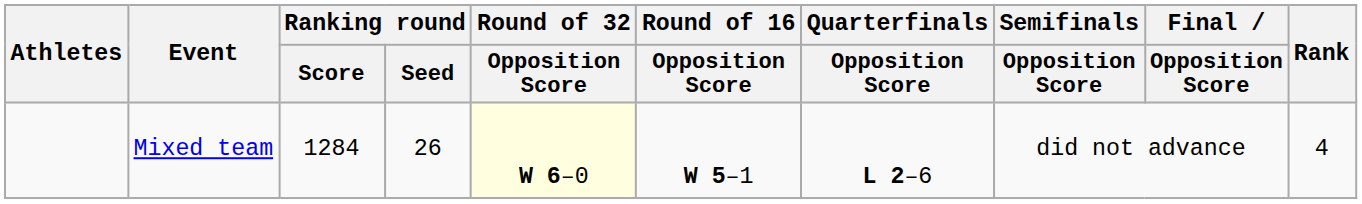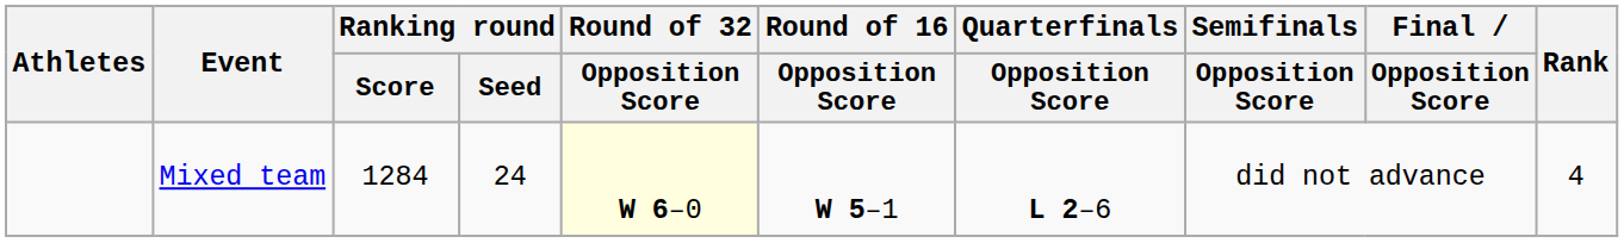 <table class="wikitable" style="font-size:90%;">
 <tr>
 <th rowspan="2">Athletes</th>
 <th rowspan="2">Event</th>
 <th colspan="2">Ranking round</th>
 <th>Round of 32</th>
 <th>Round of 16</th>
 <th>Quarterfinals</th>
 <th>Semifinals</th>
 <th>Final / </th>
 <th rowspan=2>Rank</th>
 </tr>
 <tr style="font-size:95%">
 <th>Score</th>
 <th>Seed</th>
 <th>Opposition<br>Score</th>
 <th>Opposition<br>Score</th>
 <th>Opposition<br>Score</th>
 <th>Opposition<br>Score</th>
 <th>Opposition<br>Score</th>
 </tr>
 <tr align=center>
 <td align=left><br></td>
 <td><a href='#'>Mixed team</a></td>
 <td>1284</td>
-<td>26</td>
+<td>24</td>
 <td style="background: lightyellow;"><br><br><strong>W</strong> <strong>6</strong>–0</td>
 <td><br><br><strong>W</strong> <strong>5</strong>–1</td>
 <td><br><br><strong>L</strong> <strong>2</strong>–6</td>
 <td colspan=2>did not advance</td>
 <td>4</td>
 </tr>
 </table>
